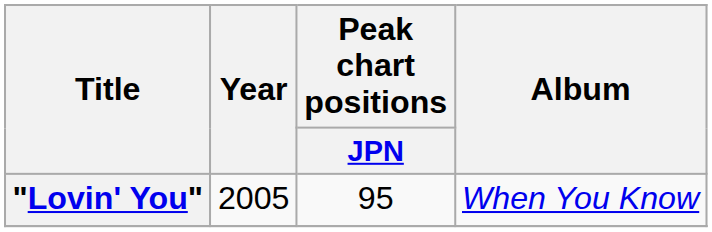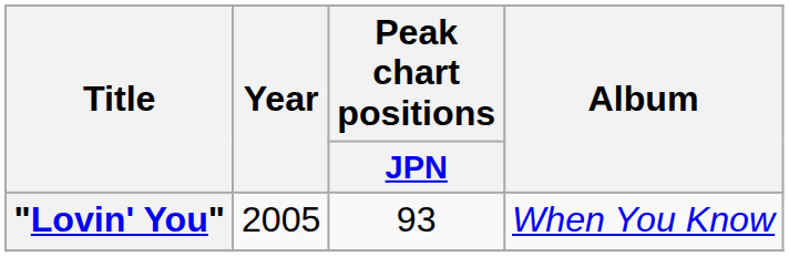 <table class="wikitable plainrowheaders" style="text-align:center;">
 <tr>
 <th scope="col" rowspan="2">Title</th>
 <th scope="col" rowspan="2">Year</th>
 <th scope="col" colspan="1">Peak chart positions</th>
 <th scope="col" rowspan="2">Album</th>
 </tr>
 <tr>
 <th scope="col" style="width:3em;font-size:90%;"><a href='#'>JPN</a><br></th>
 </tr>
 <tr>
 <th scope="row">"<a href='#'>Lovin' You</a>"</th>
 <td>2005</td>
-<td>95</td>
+<td>93</td>
 <td><em><a href='#'>When You Know</a></em></td>
 </tr>
 <tr>
 </tr>
 </table>
